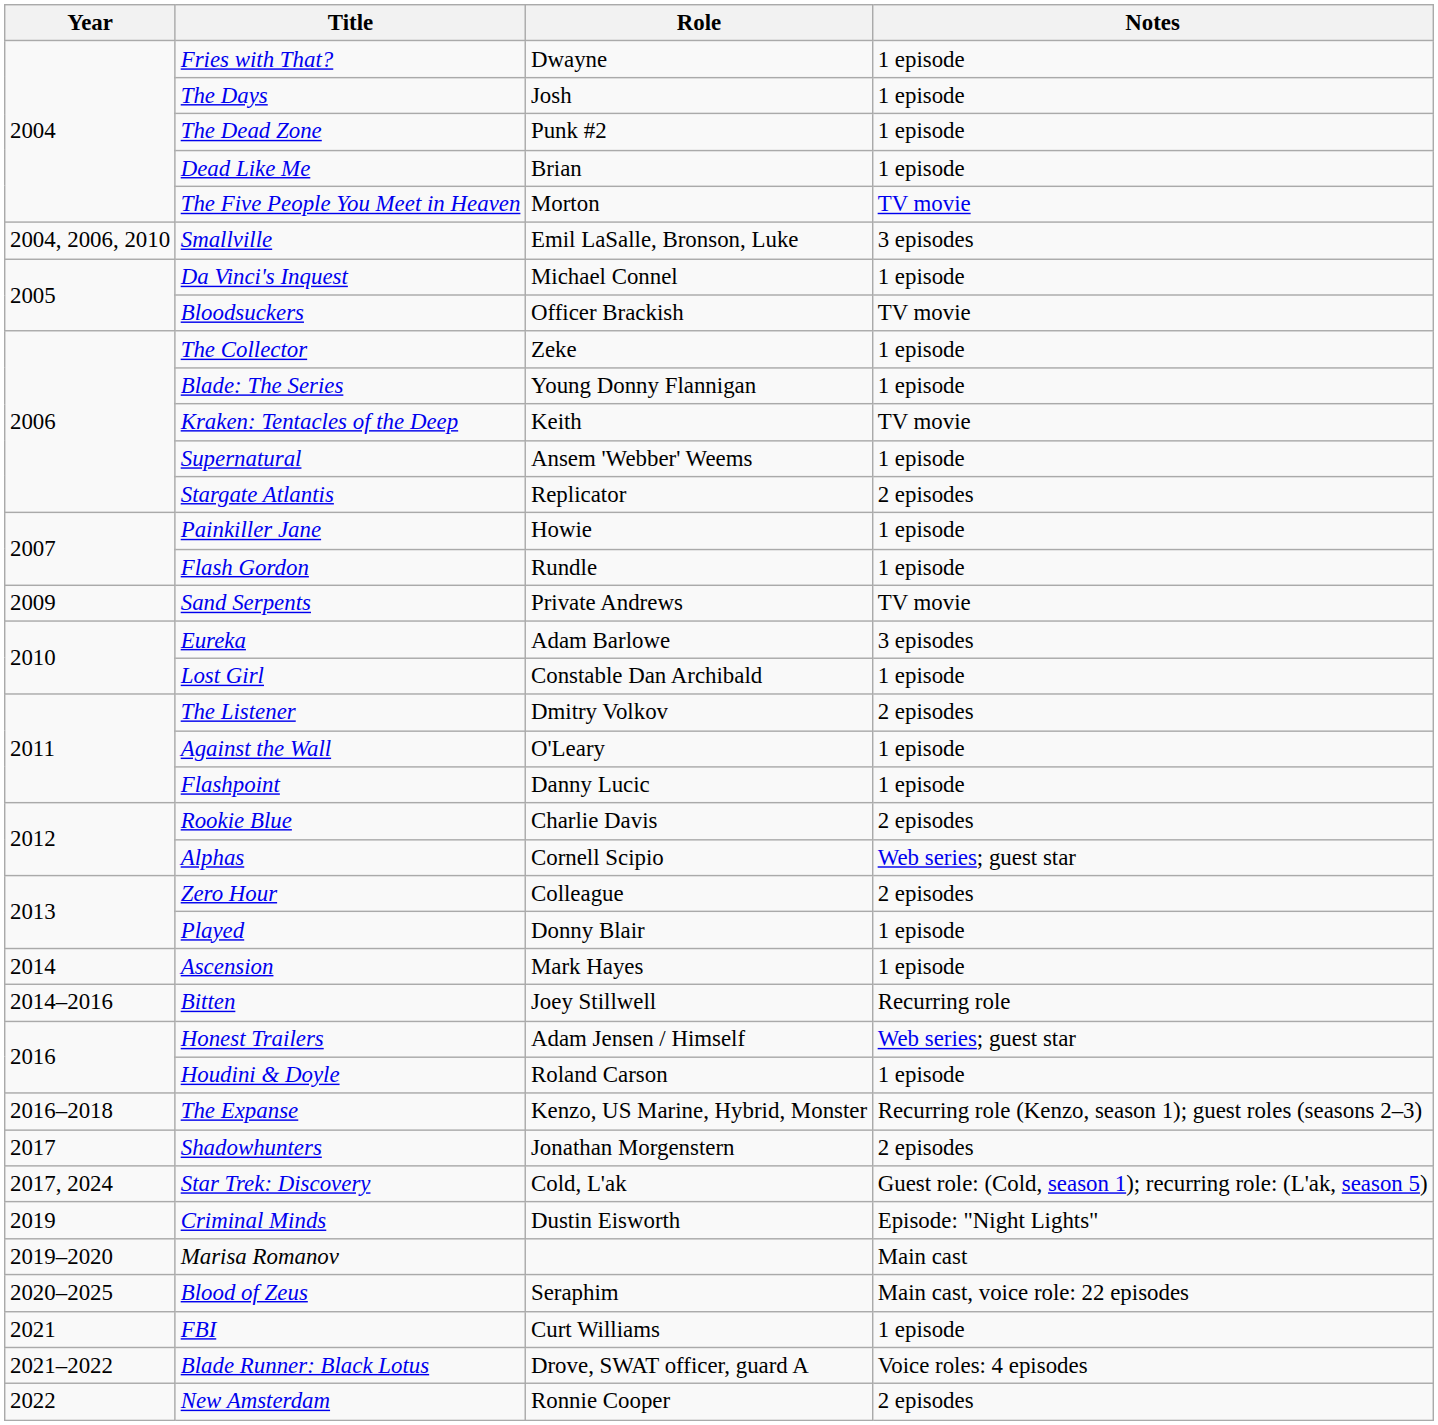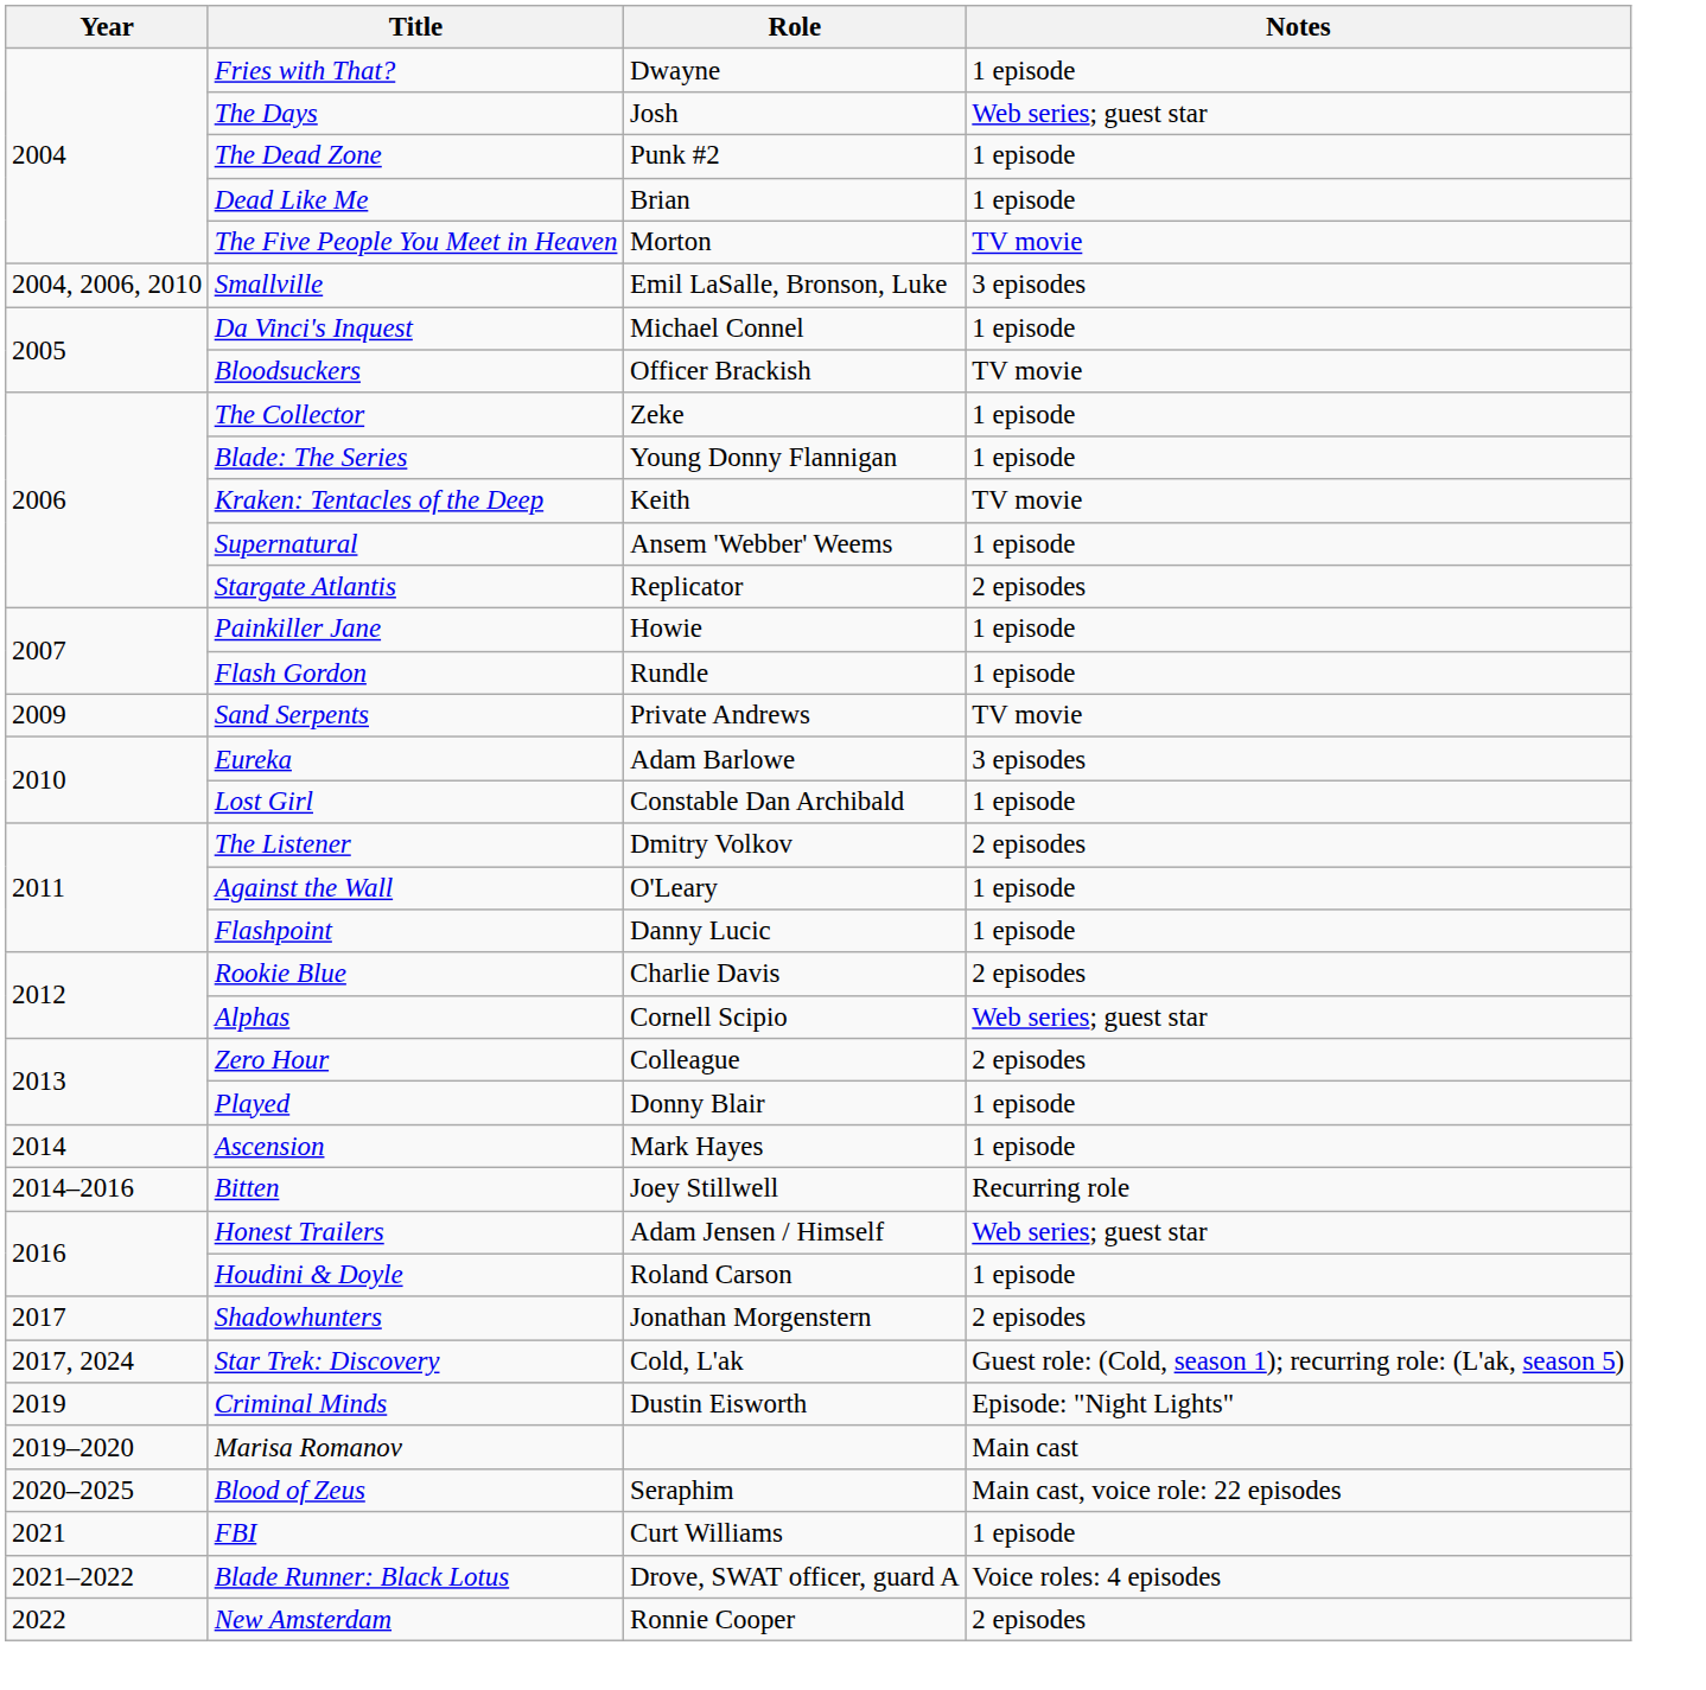 <table class="wikitable sortable">
 <tr>
 <th>Year</th>
 <th>Title</th>
 <th>Role</th>
 <th class="unsortable">Notes</th>
 </tr>
 <tr>
 <td rowspan=5>2004</td>
 <td><em><a href='#'>Fries with That?</a></em></td>
 <td>Dwayne</td>
 <td>1 episode</td>
 </tr>
 <tr>
 <td data-sort-value="Days, The"><em><a href='#'>The Days</a></em></td>
 <td>Josh</td>
-<td>1 episode</td>
+<td><a href='#'>Web series</a>; guest star</td>
 </tr>
 <tr>
 <td data-sort-value="Dead Zone, The"><em><a href='#'>The Dead Zone</a></em></td>
 <td>Punk #2</td>
 <td>1 episode</td>
 </tr>
 <tr>
 <td><em><a href='#'>Dead Like Me</a></em></td>
 <td>Brian</td>
 <td>1 episode</td>
 </tr>
 <tr>
 <td data-sort-value="Five People You Meet in Heaven, The"><em><a href='#'>The Five People You Meet in Heaven</a></em></td>
 <td>Morton</td>
 <td><a href='#'>TV movie</a></td>
 </tr>
 <tr>
 <td>2004, 2006, 2010</td>
 <td><em><a href='#'>Smallville</a></em></td>
 <td>Emil LaSalle, Bronson, Luke</td>
 <td>3 episodes</td>
 </tr>
 <tr>
 <td rowspan=2>2005</td>
 <td><em><a href='#'>Da Vinci's Inquest</a></em></td>
 <td>Michael Connel</td>
 <td>1 episode</td>
 </tr>
 <tr>
 <td><em><a href='#'>Bloodsuckers</a></em></td>
 <td>Officer Brackish</td>
 <td>TV movie</td>
 </tr>
 <tr>
 <td rowspan=5>2006</td>
 <td data-sort-value="Collector, The"><em><a href='#'>The Collector</a></em></td>
 <td>Zeke</td>
 <td>1 episode</td>
 </tr>
 <tr>
 <td><em><a href='#'>Blade: The Series</a></em></td>
 <td>Young Donny Flannigan</td>
 <td>1 episode</td>
 </tr>
 <tr>
 <td><em><a href='#'>Kraken: Tentacles of the Deep</a></em></td>
 <td>Keith</td>
 <td>TV movie</td>
 </tr>
 <tr>
 <td><em><a href='#'>Supernatural</a></em></td>
 <td>Ansem 'Webber' Weems</td>
 <td>1 episode</td>
 </tr>
 <tr>
 <td><em><a href='#'>Stargate Atlantis</a></em></td>
 <td>Replicator</td>
 <td>2 episodes</td>
 </tr>
 <tr>
 <td rowspan=2>2007</td>
 <td><em><a href='#'>Painkiller Jane</a></em></td>
 <td>Howie</td>
 <td>1 episode</td>
 </tr>
 <tr>
 <td><em><a href='#'>Flash Gordon</a></em></td>
 <td>Rundle</td>
 <td>1 episode</td>
 </tr>
 <tr>
 <td>2009</td>
 <td><em><a href='#'>Sand Serpents</a></em></td>
 <td>Private Andrews</td>
 <td>TV movie</td>
 </tr>
 <tr>
 <td rowspan=2>2010</td>
 <td><em><a href='#'>Eureka</a></em></td>
 <td>Adam Barlowe</td>
 <td>3 episodes</td>
 </tr>
 <tr>
 <td><em><a href='#'>Lost Girl</a></em></td>
 <td>Constable Dan Archibald</td>
 <td>1 episode</td>
 </tr>
 <tr>
 <td rowspan=3>2011</td>
 <td data-sort-value="Listener, The"><em><a href='#'>The Listener</a></em></td>
 <td>Dmitry Volkov</td>
 <td>2 episodes</td>
 </tr>
 <tr>
 <td><em><a href='#'>Against the Wall</a></em></td>
 <td>O'Leary</td>
 <td>1 episode</td>
 </tr>
 <tr>
 <td><em><a href='#'>Flashpoint</a></em></td>
 <td>Danny Lucic</td>
 <td>1 episode</td>
 </tr>
 <tr>
 <td rowspan=2>2012</td>
 <td><em><a href='#'>Rookie Blue</a></em></td>
 <td>Charlie Davis</td>
 <td>2 episodes</td>
 </tr>
 <tr>
 <td><em><a href='#'>Alphas</a></em></td>
 <td>Cornell Scipio</td>
 <td><a href='#'>Web series</a>; guest star</td>
 </tr>
 <tr>
 <td rowspan=2>2013</td>
 <td><em><a href='#'>Zero Hour</a></em></td>
 <td>Colleague</td>
 <td>2 episodes</td>
 </tr>
 <tr>
 <td><em><a href='#'>Played</a></em></td>
 <td>Donny Blair</td>
 <td>1 episode</td>
 </tr>
 <tr>
 <td>2014</td>
 <td><em><a href='#'>Ascension</a></em></td>
 <td>Mark Hayes</td>
 <td>1 episode</td>
 </tr>
 <tr>
 <td>2014–2016</td>
 <td><em><a href='#'>Bitten</a></em></td>
 <td>Joey Stillwell</td>
 <td>Recurring role</td>
 </tr>
 <tr>
 <td rowspan=2>2016</td>
 <td><em><a href='#'>Honest Trailers</a></em></td>
 <td>Adam Jensen / Himself</td>
 <td><a href='#'>Web series</a>; guest star</td>
 </tr>
 <tr>
 <td><em><a href='#'>Houdini & Doyle</a></em></td>
 <td>Roland Carson</td>
 <td>1 episode</td>
 </tr>
 <tr>
-<td>2016–2018</td>
-<td data-sort-value="Expanse, The"><em><a href='#'>The Expanse</a></em></td>
-<td>Kenzo, US Marine, Hybrid, Monster</td>
-<td>Recurring role (Kenzo, season 1); guest roles (seasons 2–3)</td>
-</tr>
-<tr>
 <td>2017</td>
 <td><em><a href='#'>Shadowhunters</a></em></td>
 <td>Jonathan Morgenstern</td>
 <td>2 episodes</td>
 </tr>
 <tr>
 <td>2017, 2024</td>
 <td><em><a href='#'>Star Trek: Discovery</a></em></td>
 <td>Cold, L'ak</td>
 <td>Guest role: (Cold, <a href='#'>season 1</a>); recurring role: (L'ak, <a href='#'>season 5</a>)</td>
 </tr>
 <tr>
 <td>2019</td>
 <td><em><a href='#'>Criminal Minds</a></em></td>
 <td>Dustin Eisworth</td>
 <td>Episode: "Night Lights"</td>
 </tr>
 <tr>
 <td>2019–2020</td>
 <td><em>Marisa Romanov</em></td>
 <td></td>
 <td>Main cast</td>
 </tr>
 <tr>
 <td>2020–2025</td>
 <td><em><a href='#'>Blood of Zeus</a></em></td>
 <td>Seraphim</td>
 <td>Main cast, voice role: 22 episodes</td>
 </tr>
 <tr>
 <td>2021</td>
 <td><em><a href='#'>FBI</a></em></td>
 <td>Curt Williams</td>
 <td>1 episode</td>
 </tr>
 <tr>
 <td>2021–2022</td>
 <td><em><a href='#'>Blade Runner: Black Lotus</a></em></td>
 <td>Drove, SWAT officer, guard A</td>
 <td>Voice roles: 4 episodes</td>
 </tr>
 <tr>
 <td>2022</td>
 <td><em><a href='#'>New Amsterdam</a></em></td>
 <td>Ronnie Cooper</td>
 <td>2 episodes</td>
 </tr>
 </table>
